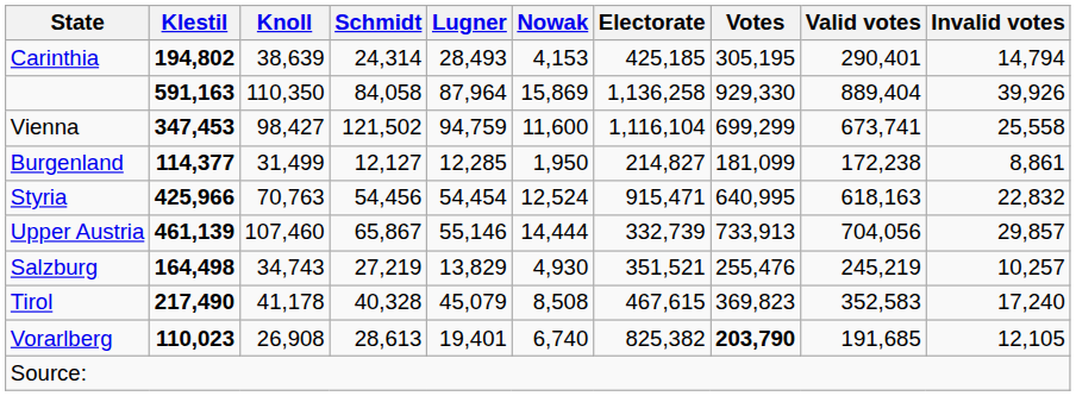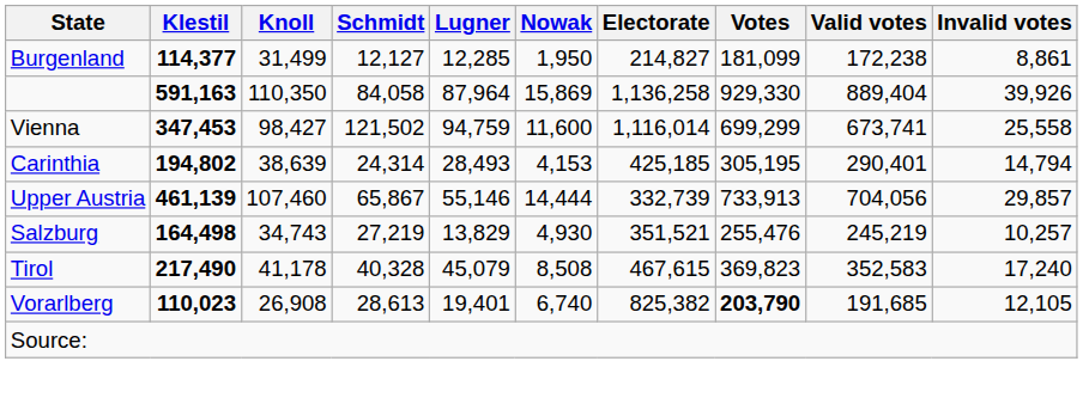 <table class="wikitable sortable" style=text-align:right>
 <tr>
 <th align=left>State</th>
 <th align=left><a href='#'>Klestil</a></th>
 <th align=left><a href='#'>Knoll</a></th>
 <th align=left><a href='#'>Schmidt</a></th>
 <th align=left><a href='#'>Lugner</a></th>
 <th align=left><a href='#'>Nowak</a></th>
 <th align=left>Electorate</th>
 <th align=left>Votes</th>
 <th align=left>Valid votes</th>
 <th align=left>Invalid votes</th>
 </tr>
 <tr>
-<td align=left><a href='#'>Carinthia</a></td>
-<td><strong>194,802</strong></td>
-<td>38,639</td>
-<td>24,314</td>
-<td>28,493</td>
-<td>4,153</td>
-<td>425,185</td>
-<td>305,195</td>
-<td>290,401</td>
-<td>14,794</td>
+<td align=left><a href='#'>Burgenland</a></td>
+<td><strong>114,377</strong></td>
+<td>31,499</td>
+<td>12,127</td>
+<td>12,285</td>
+<td>1,950</td>
+<td>214,827</td>
+<td>181,099</td>
+<td>172,238</td>
+<td>8,861</td>
 </tr>
 <tr>
 <td align=left></td>
 <td><strong>591,163</strong></td>
 <td>110,350</td>
 <td>84,058</td>
 <td>87,964</td>
 <td>15,869</td>
 <td>1,136,258</td>
 <td>929,330</td>
 <td>889,404</td>
 <td>39,926</td>
 </tr>
 <tr>
 <td align=left>Vienna</td>
 <td><strong>347,453</strong></td>
 <td>98,427</td>
 <td>121,502</td>
 <td>94,759</td>
 <td>11,600</td>
-<td>1,116,104</td>
+<td>1,116,014</td>
 <td>699,299</td>
 <td>673,741</td>
 <td>25,558</td>
 </tr>
 <tr>
-<td align=left><a href='#'>Burgenland</a></td>
-<td><strong>114,377</strong></td>
-<td>31,499</td>
-<td>12,127</td>
-<td>12,285</td>
-<td>1,950</td>
-<td>214,827</td>
-<td>181,099</td>
-<td>172,238</td>
-<td>8,861</td>
-</tr>
-<tr>
-<td align=left><a href='#'>Styria</a></td>
-<td><strong>425,966</strong></td>
-<td>70,763</td>
-<td>54,456</td>
-<td>54,454</td>
-<td>12,524</td>
-<td>915,471</td>
-<td>640,995</td>
-<td>618,163</td>
-<td>22,832</td>
+<td align=left><a href='#'>Carinthia</a></td>
+<td><strong>194,802</strong></td>
+<td>38,639</td>
+<td>24,314</td>
+<td>28,493</td>
+<td>4,153</td>
+<td>425,185</td>
+<td>305,195</td>
+<td>290,401</td>
+<td>14,794</td>
 </tr>
 <tr>
 <td align=left><a href='#'>Upper Austria</a></td>
 <td><strong>461,139</strong></td>
 <td>107,460</td>
 <td>65,867</td>
 <td>55,146</td>
 <td>14,444</td>
 <td>332,739</td>
 <td>733,913</td>
 <td>704,056</td>
 <td>29,857</td>
 </tr>
 <tr>
 <td align=left><a href='#'>Salzburg</a></td>
 <td><strong>164,498</strong></td>
 <td>34,743</td>
 <td>27,219</td>
 <td>13,829</td>
 <td>4,930</td>
 <td>351,521</td>
 <td>255,476</td>
 <td>245,219</td>
 <td>10,257</td>
 </tr>
 <tr>
 <td align=left><a href='#'>Tirol</a></td>
 <td><strong>217,490</strong></td>
 <td>41,178</td>
 <td>40,328</td>
 <td>45,079</td>
 <td>8,508</td>
 <td>467,615</td>
 <td>369,823</td>
 <td>352,583</td>
 <td>17,240</td>
 </tr>
 <tr>
 <td align=left><a href='#'>Vorarlberg</a></td>
 <td><strong>110,023</strong></td>
 <td>26,908</td>
 <td>28,613</td>
 <td>19,401</td>
 <td>6,740</td>
 <td>825,382</td>
 <td><strong>203,790</strong></td>
 <td>191,685</td>
 <td>12,105</td>
 </tr>
 <tr>
 <td colspan=10 align=left>Source:  </td>
 </tr>
 </table>
